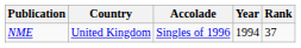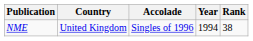 <table class="wikitable">
 <tr>
 <th>Publication</th>
 <th>Country</th>
 <th>Accolade</th>
 <th>Year</th>
 <th>Rank</th>
 </tr>
 <tr>
 <td><em><a href='#'>NME</a></em></td>
 <td><a href='#'>United Kingdom</a></td>
 <td><a href='#'>Singles of 1996</a></td>
 <td>1994</td>
-<td>37</td>
+<td>38</td>
 </tr>
 </table>
